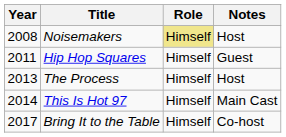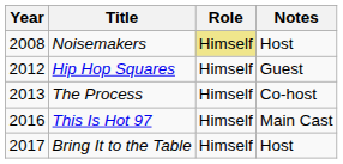 <table class="wikitable sortable">
 <tr>
 <th>Year</th>
 <th>Title</th>
 <th>Role</th>
 <th>Notes</th>
 </tr>
 <tr>
 <td>2008</td>
 <td><em>Noisemakers</em></td>
 <td style="background: khaki;">Himself</td>
 <td>Host</td>
 </tr>
 <tr>
-<td>2011</td>
+<td>2012</td>
 <td><em><a href='#'>Hip Hop Squares</a></em></td>
 <td>Himself</td>
 <td>Guest</td>
 </tr>
 <tr>
 <td>2013</td>
 <td><em>The Process</em></td>
 <td>Himself</td>
-<td>Host</td>
+<td>Co-host</td>
 </tr>
 <tr>
-<td>2014</td>
+<td>2016</td>
 <td><em><a href='#'>This Is Hot 97</a></em></td>
 <td>Himself</td>
 <td>Main Cast</td>
 </tr>
 <tr>
 <td>2017</td>
 <td><em>Bring It to the Table</em></td>
 <td>Himself</td>
-<td>Co-host</td>
+<td>Host</td>
 </tr>
 </table>
